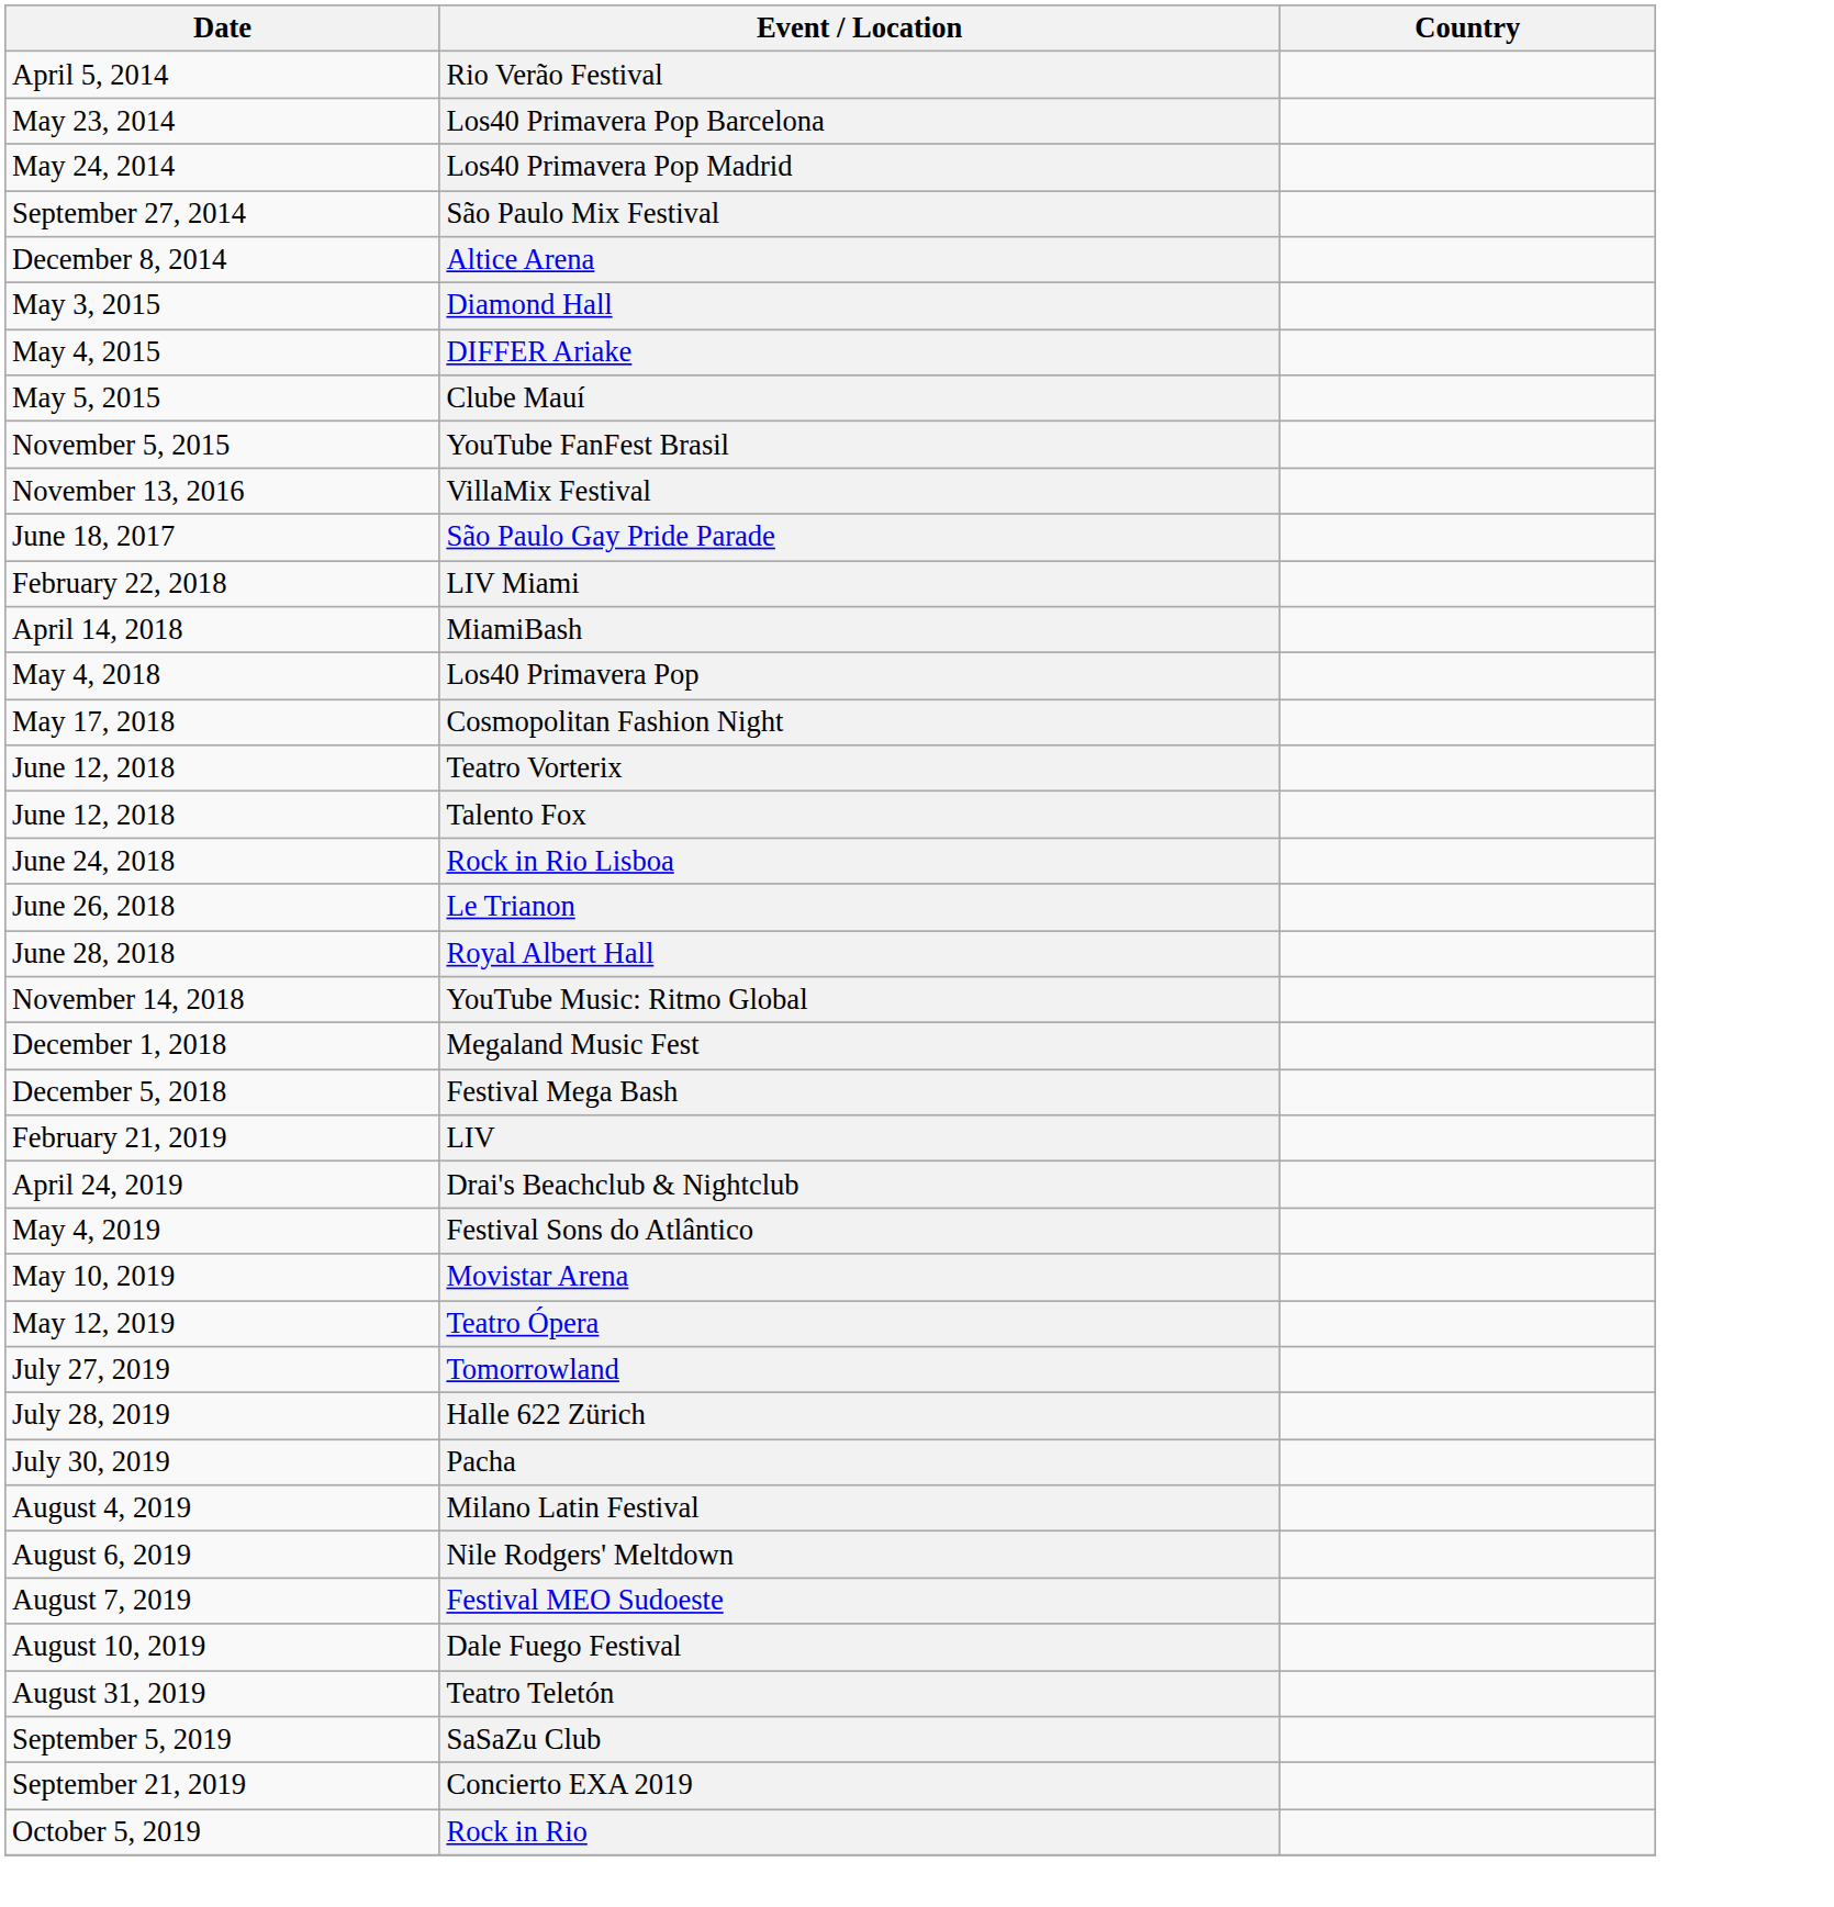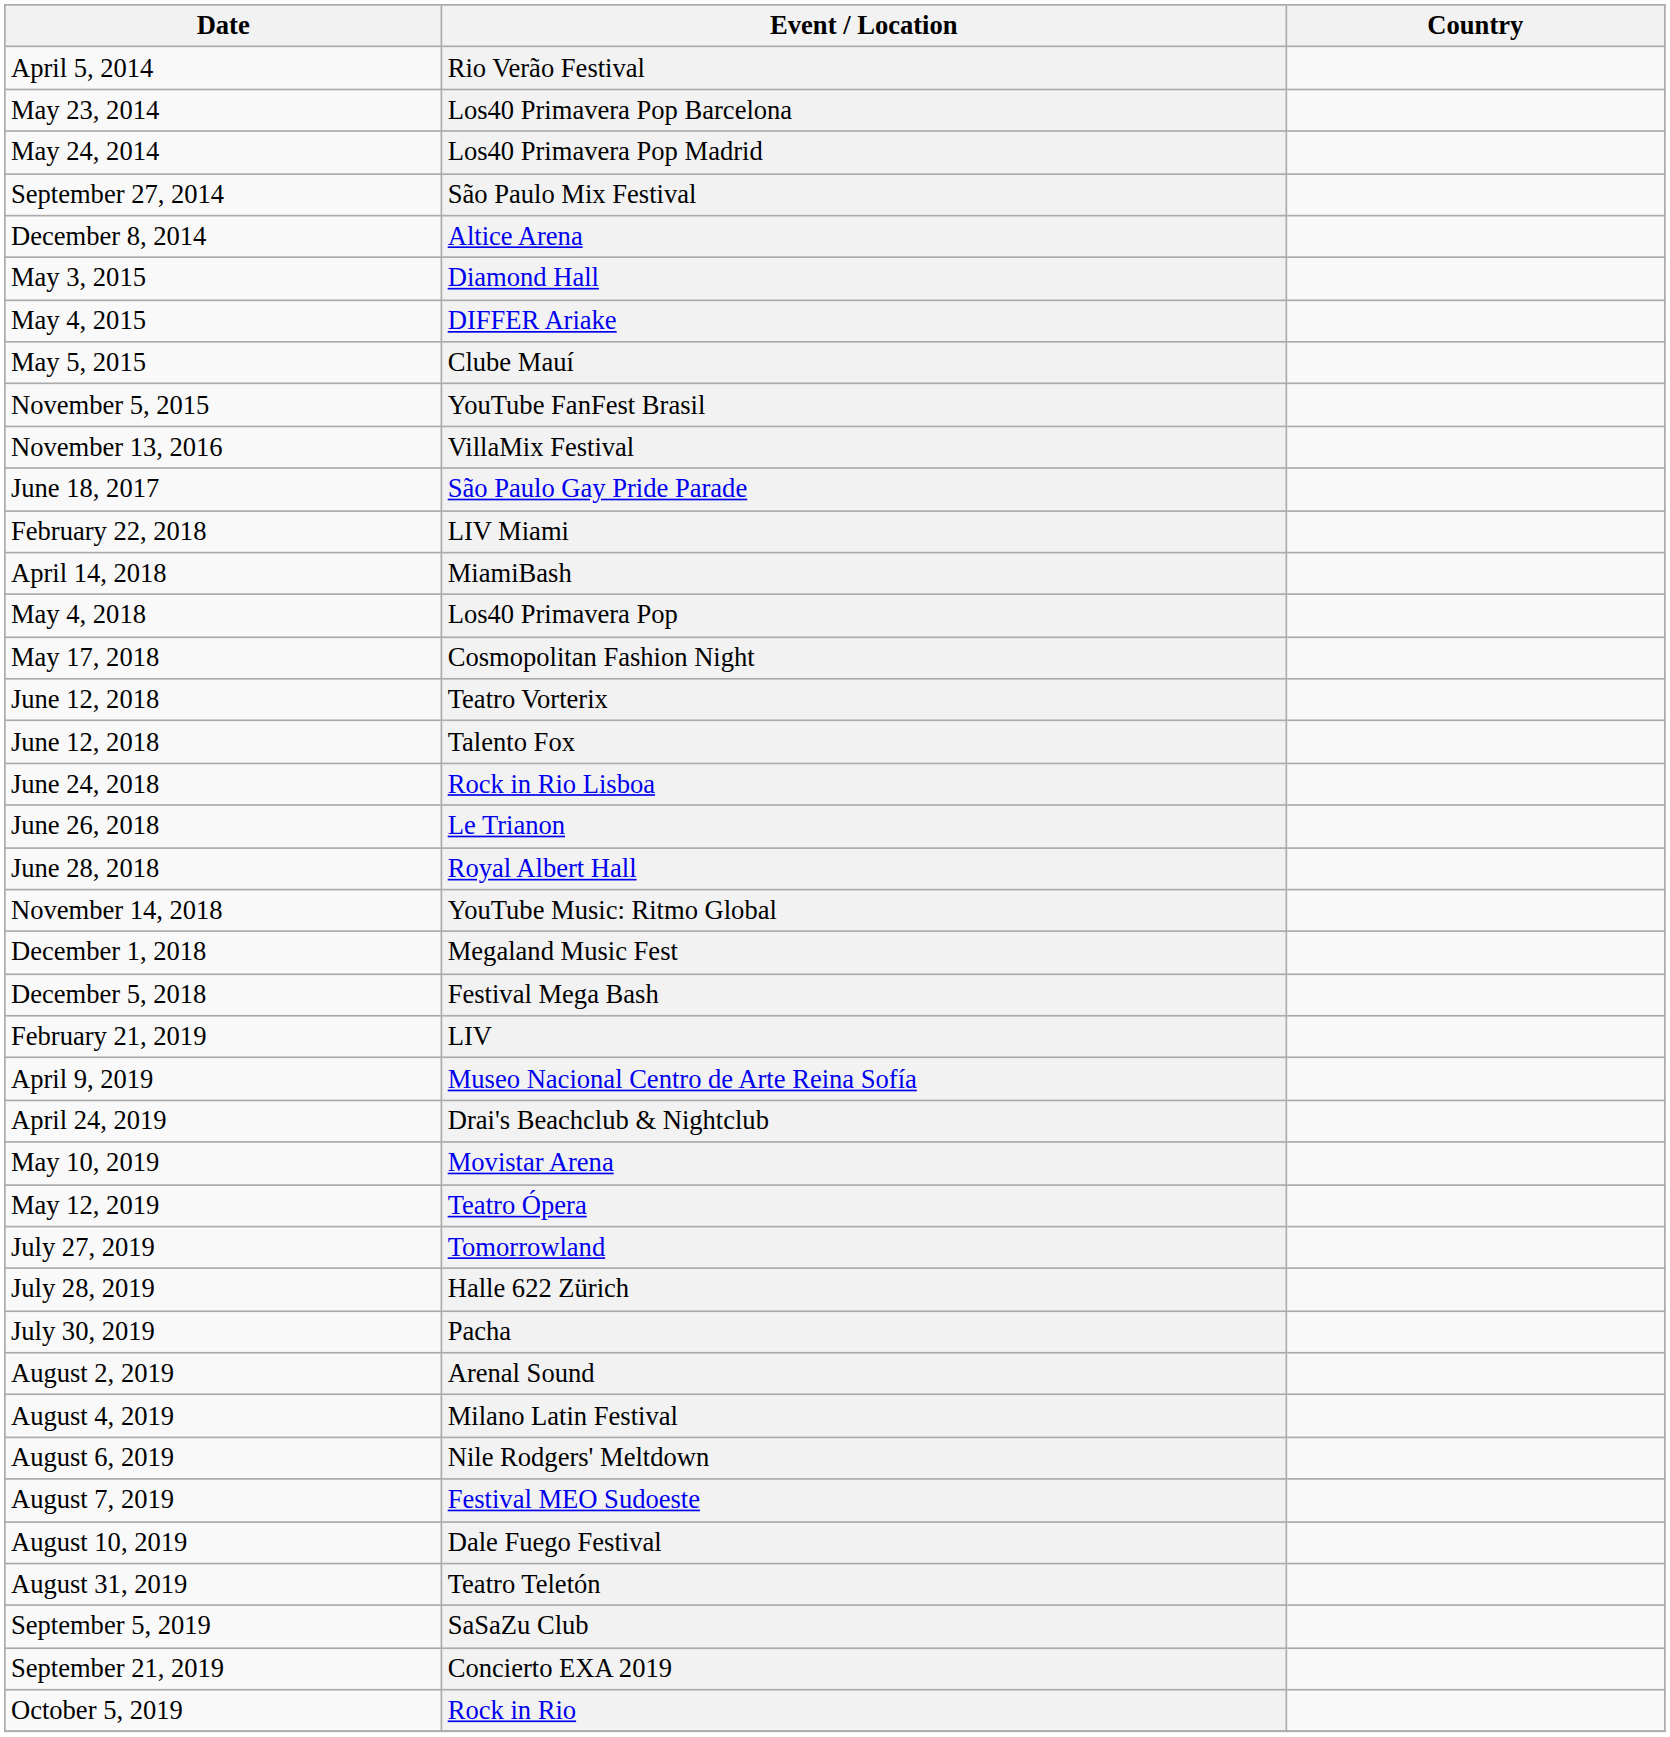 <table class="wikitable">
 <tr>
 <th style="width:15%;">Date</th>
 <th style="width:29%;">Event / <strong>Location</strong></th>
 <th style="width:13%;">Country</th>
 </tr>
 <tr>
 <td>April 5, 2014</td>
 <td scope="row" style="background-color: #f2f2f2;">Rio Verão Festival </td>
 <td></td>
 </tr>
 <tr>
 <td>May 23, 2014</td>
 <td scope="row" style="background-color: #f2f2f2;">Los40 Primavera Pop Barcelona </td>
 <td></td>
 </tr>
 <tr>
 <td>May 24, 2014</td>
 <td scope="row" style="background-color: #f2f2f2;">Los40 Primavera Pop Madrid </td>
 <td></td>
 </tr>
 <tr>
 <td>September 27, 2014</td>
 <td scope="row" style="background-color: #f2f2f2;">São Paulo Mix Festival </td>
 <td></td>
 </tr>
 <tr>
 <td>December 8, 2014</td>
 <td scope="row" style="background-color: #f2f2f2;"><a href='#'>Altice Arena</a></td>
 <td></td>
 </tr>
 <tr>
 <td>May 3, 2015</td>
 <td scope="row" style="background-color: #f2f2f2;"><a href='#'>Diamond Hall</a></td>
 <td></td>
 </tr>
 <tr>
 <td>May 4, 2015</td>
 <td scope="row" style="background-color: #f2f2f2;"><a href='#'>DIFFER Ariake</a></td>
 <td></td>
 </tr>
 <tr>
 <td>May 5, 2015</td>
 <td scope="row" style="background-color: #f2f2f2;">Clube Mauí </td>
 <td></td>
 </tr>
 <tr>
 <td>November 5, 2015</td>
 <td scope="row" style="background-color: #f2f2f2;">YouTube FanFest Brasil </td>
 <td></td>
 </tr>
 <tr>
 <td>November 13, 2016</td>
 <td scope="row" style="background-color: #f2f2f2;">VillaMix Festival </td>
 <td></td>
 </tr>
 <tr>
 <td>June 18, 2017</td>
 <td scope="row" style="background-color: #f2f2f2;"><a href='#'>São Paulo Gay Pride Parade</a></td>
 <td></td>
 </tr>
 <tr>
 <td>February 22, 2018</td>
 <td scope="row" style="background-color: #f2f2f2;">LIV Miami </td>
 <td></td>
 </tr>
 <tr>
 <td>April 14, 2018</td>
 <td scope="row" style="background-color: #f2f2f2;">MiamiBash </td>
 <td></td>
 </tr>
 <tr>
 <td>May 4, 2018</td>
 <td scope="row" style="background-color: #f2f2f2;">Los40 Primavera Pop </td>
 <td></td>
 </tr>
 <tr>
 <td>May 17, 2018</td>
 <td scope="row" style="background-color: #f2f2f2;">Cosmopolitan Fashion Night </td>
 <td></td>
 </tr>
 <tr>
 <td>June 12, 2018</td>
 <td scope="row" style="background-color: #f2f2f2;">Teatro Vorterix </td>
 <td></td>
 </tr>
 <tr>
 <td>June 12, 2018</td>
 <td scope="row" style="background-color: #f2f2f2;">Talento Fox </td>
 <td></td>
 </tr>
 <tr>
 <td>June 24, 2018</td>
 <td scope="row" style="background-color: #f2f2f2;"><a href='#'>Rock in Rio Lisboa</a></td>
 <td></td>
 </tr>
 <tr>
 <td>June 26, 2018</td>
 <td scope="row" style="background-color: #f2f2f2;"><a href='#'>Le Trianon</a></td>
 <td></td>
 </tr>
 <tr>
 <td>June 28, 2018</td>
 <td scope="row" style="background-color: #f2f2f2;"><a href='#'>Royal Albert Hall</a></td>
 <td></td>
 </tr>
 <tr>
 <td>November 14, 2018</td>
 <td scope="row" style="background-color: #f2f2f2;">YouTube Music: Ritmo Global </td>
 <td></td>
 </tr>
 <tr>
 <td>December 1, 2018</td>
 <td scope="row" style="background-color: #f2f2f2;">Megaland Music Fest </td>
 <td></td>
 </tr>
 <tr>
 <td>December 5, 2018</td>
 <td scope="row" style="background-color: #f2f2f2;">Festival Mega Bash </td>
 <td></td>
 </tr>
 <tr>
 <td>February 21, 2019</td>
 <td scope="row" style="background-color: #f2f2f2;">LIV </td>
 <td></td>
 </tr>
 <tr>
-<td>April 24, 2019</td>
-<td scope="row" style="background-color: #f2f2f2;">Drai's Beachclub & Nightclub </td>
+<td>April 9, 2019</td>
+<td scope="row" style="background-color: #f2f2f2;"><a href='#'>Museo Nacional Centro de Arte Reina Sofía</a></td>
 <td></td>
 </tr>
 <tr>
-<td>May 4, 2019</td>
-<td scope="row" style="background-color: #f2f2f2;">Festival Sons do Atlântico </td>
+<td>April 24, 2019</td>
+<td scope="row" style="background-color: #f2f2f2;">Drai's Beachclub & Nightclub </td>
 <td></td>
 </tr>
 <tr>
 <td>May 10, 2019</td>
 <td scope="row" style="background-color: #f2f2f2;"><a href='#'>Movistar Arena</a></td>
 <td></td>
 </tr>
 <tr>
 <td>May 12, 2019</td>
 <td scope="row" style="background-color: #f2f2f2;"><a href='#'>Teatro Ópera</a></td>
 <td></td>
 </tr>
 <tr>
 <td>July 27, 2019</td>
 <td scope="row" style="background-color: #f2f2f2;"><a href='#'>Tomorrowland</a></td>
 <td></td>
 </tr>
 <tr>
 <td>July 28, 2019</td>
 <td scope="row" style="background-color: #f2f2f2;">Halle 622 Zürich </td>
 <td></td>
 </tr>
 <tr>
 <td>July 30, 2019</td>
 <td scope="row" style="background-color: #f2f2f2;">Pacha </td>
+<td></td>
+</tr>
+<tr>
+<td>August 2, 2019</td>
+<td scope="row" style="background-color: #f2f2f2;">Arenal Sound </td>
 <td></td>
 </tr>
 <tr>
 <td>August 4, 2019</td>
 <td scope="row" style="background-color: #f2f2f2;">Milano Latin Festival </td>
 <td></td>
 </tr>
 <tr>
 <td>August 6, 2019</td>
 <td scope="row" style="background-color: #f2f2f2;">Nile Rodgers' Meltdown </td>
 <td></td>
 </tr>
 <tr>
 <td>August 7, 2019</td>
 <td scope="row" style="background-color: #f2f2f2;"><a href='#'>Festival MEO Sudoeste</a></td>
 <td></td>
 </tr>
 <tr>
 <td>August 10, 2019</td>
 <td scope="row" style="background-color: #f2f2f2;">Dale Fuego Festival </td>
 <td></td>
 </tr>
 <tr>
 <td>August 31, 2019</td>
 <td scope="row" style="background-color: #f2f2f2;">Teatro Teletón </td>
 <td></td>
 </tr>
 <tr>
 <td>September 5, 2019</td>
 <td scope="row" style="background-color: #f2f2f2;">SaSaZu Club </td>
 <td></td>
 </tr>
 <tr>
 <td>September 21, 2019</td>
 <td scope="row" style="background-color: #f2f2f2;">Concierto EXA 2019 </td>
 <td></td>
 </tr>
 <tr>
 <td>October 5, 2019</td>
 <td scope="row" style="background-color: #f2f2f2;"><a href='#'>Rock in Rio</a></td>
 <td></td>
 </tr>
 <tr>
 </tr>
 </table>
